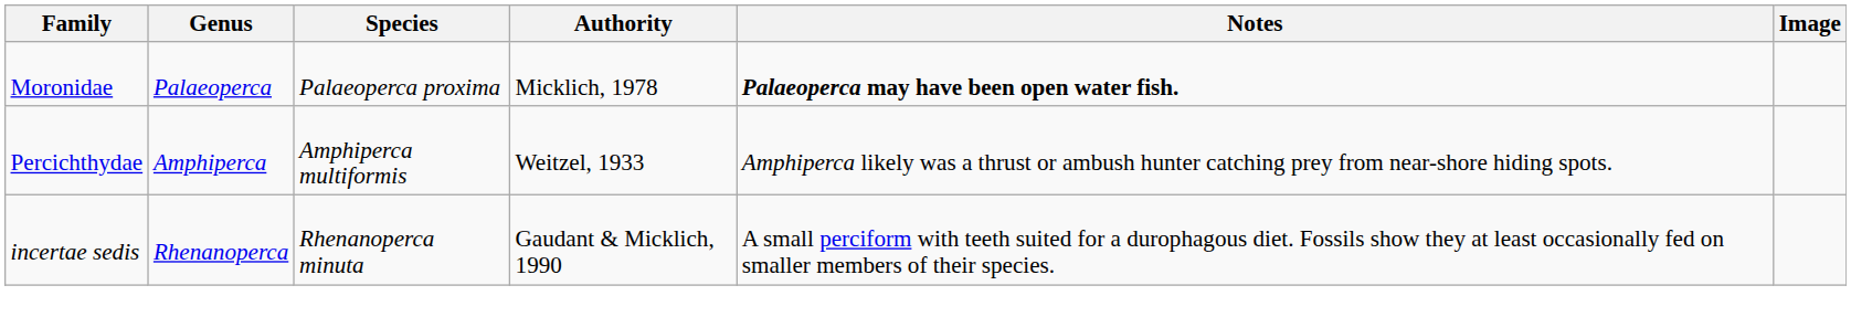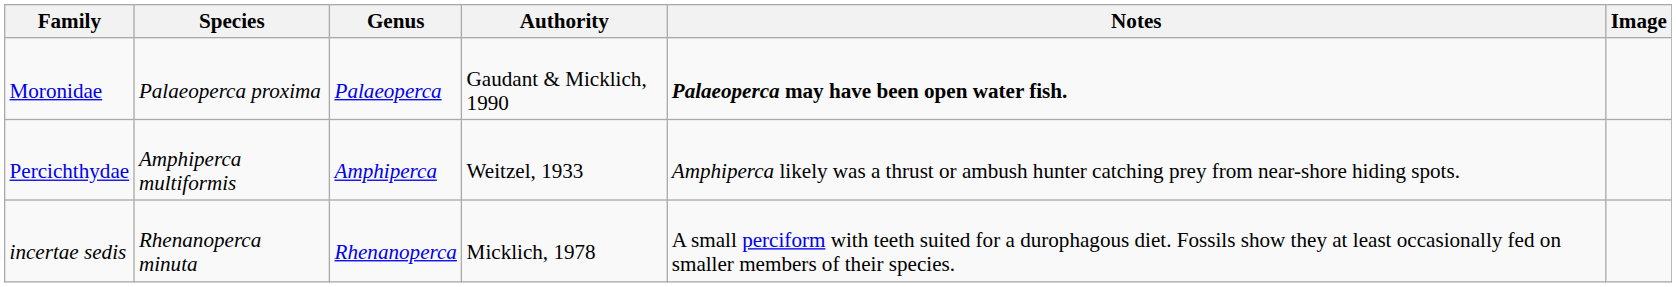 <table class="wikitable" align="center" width="100%">
 <tr>
 <th>Family</th>
+<th>Species</th>
 <th>Genus</th>
-<th>Species</th>
 <th>Authority</th>
 <th>Notes</th>
 <th>Image</th>
 </tr>
 <tr>
 <td><br><a href='#'>Moronidae</a></td>
+<td><br><em>Palaeoperca proxima</em></td>
 <td><br><em><a href='#'>Palaeoperca</a></em></td>
-<td><br><em>Palaeoperca proxima</em></td>
-<td><br>Micklich, 1978</td>
+<td><br>Gaudant & Micklich, 1990</td>
 <td><strong><br><em>Palaeoperca</em> may have been open water fish.</strong></td>
 <td><br></td>
 </tr>
 <tr>
 <td><br><a href='#'>Percichthydae</a></td>
+<td><br><em>Amphiperca multiformis</em></td>
 <td><br><em><a href='#'>Amphiperca</a></em></td>
-<td><br><em>Amphiperca multiformis</em></td>
 <td><br>Weitzel, 1933</td>
 <td><br><em>Amphiperca</em> likely was a thrust or ambush hunter catching prey from near-shore hiding spots.</td>
 <td><br></td>
 </tr>
 <tr>
 <td><br><em>incertae sedis</em></td>
+<td><br><em>Rhenanoperca minuta</em></td>
 <td><br><em><a href='#'>Rhenanoperca</a></em></td>
-<td><br><em>Rhenanoperca minuta</em></td>
-<td><br>Gaudant & Micklich, 1990</td>
+<td><br>Micklich, 1978</td>
 <td><br>A small <a href='#'>perciform</a> with teeth suited for a durophagous diet. Fossils show they at least occasionally fed on smaller members of their species.</td>
 <td></td>
 </tr>
 </table>
